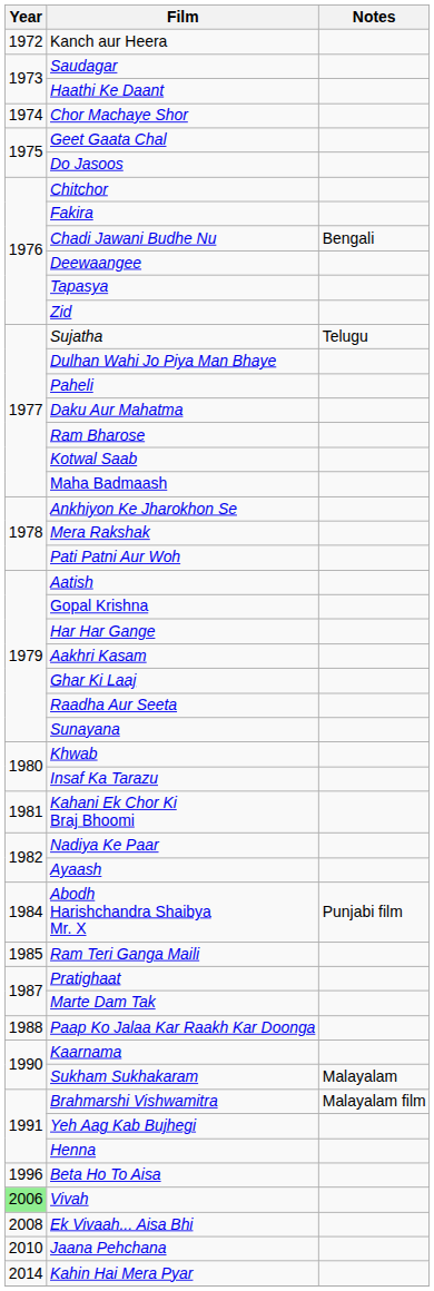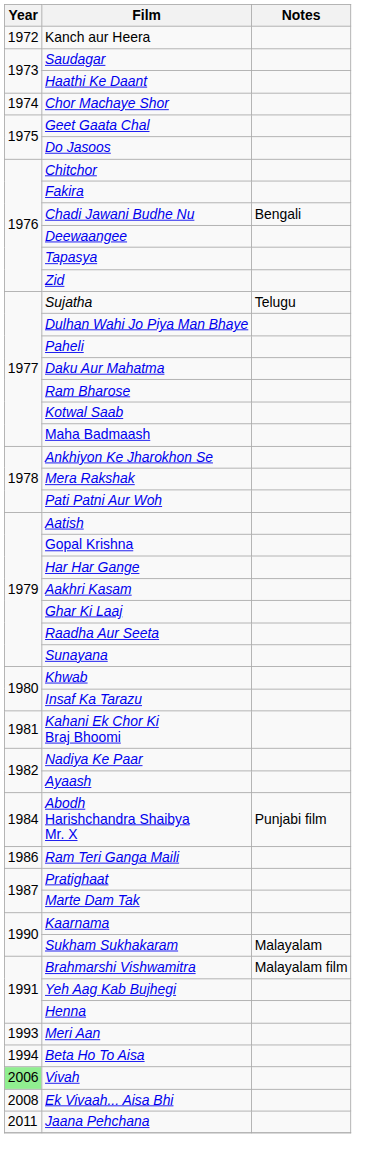 <table class="wikitable sortable">
 <tr>
 <th>Year</th>
 <th>Film</th>
 <th>Notes</th>
 </tr>
 <tr>
 <td>1972</td>
 <td>Kanch aur Heera</td>
 <td></td>
 </tr>
 <tr>
 <td rowspan="2">1973</td>
 <td><em><a href='#'>Saudagar</a></em></td>
 <td></td>
 </tr>
 <tr>
 <td><em><a href='#'>Haathi Ke Daant</a></em></td>
 <td></td>
 </tr>
 <tr>
 <td>1974</td>
 <td><em><a href='#'>Chor Machaye Shor</a></em></td>
 <td></td>
 </tr>
 <tr>
 <td rowspan="2">1975</td>
 <td><em><a href='#'>Geet Gaata Chal</a></em></td>
 <td></td>
 </tr>
 <tr>
 <td><em><a href='#'>Do Jasoos</a></em></td>
 <td></td>
 </tr>
 <tr>
 <td rowspan="6">1976</td>
 <td><em><a href='#'>Chitchor</a></em></td>
 <td></td>
 </tr>
 <tr>
 <td><em><a href='#'>Fakira</a></em></td>
 <td></td>
 </tr>
 <tr>
 <td><em><a href='#'>Chadi Jawani Budhe Nu</a></em></td>
 <td>Bengali</td>
 </tr>
 <tr>
 <td><em><a href='#'>Deewaangee</a></em></td>
 <td></td>
 </tr>
 <tr>
 <td><em><a href='#'>Tapasya</a></em></td>
 <td></td>
 </tr>
 <tr>
 <td><em><a href='#'>Zid</a></em></td>
 <td></td>
 </tr>
 <tr>
 <td rowspan="7">1977</td>
 <td><em>Sujatha</em></td>
 <td>Telugu</td>
 </tr>
 <tr>
 <td><em><a href='#'>Dulhan Wahi Jo Piya Man Bhaye</a></em></td>
 <td></td>
 </tr>
 <tr>
 <td><em><a href='#'>Paheli</a></em></td>
 <td></td>
 </tr>
 <tr>
 <td><em><a href='#'>Daku Aur Mahatma</a></em></td>
 <td></td>
 </tr>
 <tr>
 <td><em><a href='#'>Ram Bharose</a></em></td>
 <td></td>
 </tr>
 <tr>
 <td><em><a href='#'>Kotwal Saab</a></em></td>
 <td></td>
 </tr>
 <tr>
 <td><a href='#'>Maha Badmaash</a></td>
 <td></td>
 </tr>
 <tr>
 <td rowspan="3">1978</td>
 <td><em><a href='#'>Ankhiyon Ke Jharokhon Se</a></em></td>
 <td></td>
 </tr>
 <tr>
 <td><em><a href='#'>Mera Rakshak</a></em></td>
 <td></td>
 </tr>
 <tr>
 <td><em><a href='#'>Pati Patni Aur Woh</a></em></td>
 <td></td>
 </tr>
 <tr>
 <td rowspan="7">1979</td>
 <td><em><a href='#'>Aatish</a></em></td>
 <td></td>
 </tr>
 <tr>
 <td><a href='#'>Gopal Krishna</a></td>
 <td></td>
 </tr>
 <tr>
 <td><em><a href='#'>Har Har Gange</a></em></td>
 <td></td>
 </tr>
 <tr>
 <td><em><a href='#'>Aakhri Kasam</a></em></td>
 <td></td>
 </tr>
 <tr>
 <td><em><a href='#'>Ghar Ki Laaj</a></em></td>
 <td></td>
 </tr>
 <tr>
 <td><em><a href='#'>Raadha Aur Seeta</a></em></td>
 <td></td>
 </tr>
 <tr>
 <td><em><a href='#'>Sunayana</a></em></td>
 <td></td>
 </tr>
 <tr>
 <td rowspan="2">1980</td>
 <td><em><a href='#'>Khwab</a></em></td>
 <td></td>
 </tr>
 <tr>
 <td><em><a href='#'>Insaf Ka Tarazu</a></em></td>
 <td></td>
 </tr>
 <tr>
 <td>1981</td>
 <td><em><a href='#'>Kahani Ek Chor Ki</a></em><br><a href='#'>Braj Bhoomi</a></td>
 <td></td>
 </tr>
 <tr>
 <td rowspan="2">1982</td>
 <td><em><a href='#'>Nadiya Ke Paar</a></em></td>
 <td></td>
 </tr>
 <tr>
 <td><em><a href='#'>Ayaash</a></em></td>
 <td></td>
 </tr>
 <tr>
 <td>1984</td>
 <td><em><a href='#'>Abodh</a></em><br><a href='#'>Harishchandra Shaibya</a><br><a href='#'>Mr. X</a></td>
 <td>Punjabi film</td>
 </tr>
 <tr>
-<td>1985</td>
+<td>1986</td>
 <td><em><a href='#'>Ram Teri Ganga Maili</a></em></td>
 <td></td>
 </tr>
 <tr>
 <td rowspan="2">1987</td>
 <td><em><a href='#'>Pratighaat</a></em></td>
 <td></td>
 </tr>
 <tr>
 <td><em><a href='#'>Marte Dam Tak</a></em></td>
-<td></td>
-</tr>
-<tr>
-<td>1988</td>
-<td><em><a href='#'>Paap Ko Jalaa Kar Raakh Kar Doonga</a></em></td>
 <td></td>
 </tr>
 <tr>
 <td rowspan="2">1990</td>
 <td><em><a href='#'>Kaarnama</a></em></td>
 <td></td>
 </tr>
 <tr>
 <td><em><a href='#'>Sukham Sukhakaram</a></em></td>
 <td>Malayalam</td>
 </tr>
 <tr>
 <td rowspan="3">1991</td>
 <td><em><a href='#'>Brahmarshi Vishwamitra</a></em></td>
 <td>Malayalam film</td>
 </tr>
 <tr>
 <td><em><a href='#'>Yeh Aag Kab Bujhegi</a></em></td>
 <td></td>
 </tr>
 <tr>
 <td><em><a href='#'>Henna</a></em></td>
 <td></td>
 </tr>
 <tr>
-<td>1996</td>
+<td>1993</td>
+<td><em><a href='#'>Meri Aan</a></em></td>
+<td></td>
+</tr>
+<tr>
+<td>1994</td>
 <td><em><a href='#'>Beta Ho To Aisa</a></em></td>
 <td></td>
 </tr>
 <tr>
 <td style="background: lightgreen;">2006</td>
 <td><em><a href='#'>Vivah</a></em></td>
 <td></td>
 </tr>
 <tr>
 <td>2008</td>
 <td><em><a href='#'>Ek Vivaah... Aisa Bhi</a></em></td>
 <td></td>
 </tr>
 <tr>
-<td>2010</td>
+<td>2011</td>
 <td><em><a href='#'>Jaana Pehchana</a></em></td>
-<td></td>
-</tr>
-<tr>
-<td>2014</td>
-<td><em><a href='#'>Kahin Hai Mera Pyar</a></em></td>
 <td></td>
 </tr>
 <tr>
 </tr>
 </table>
